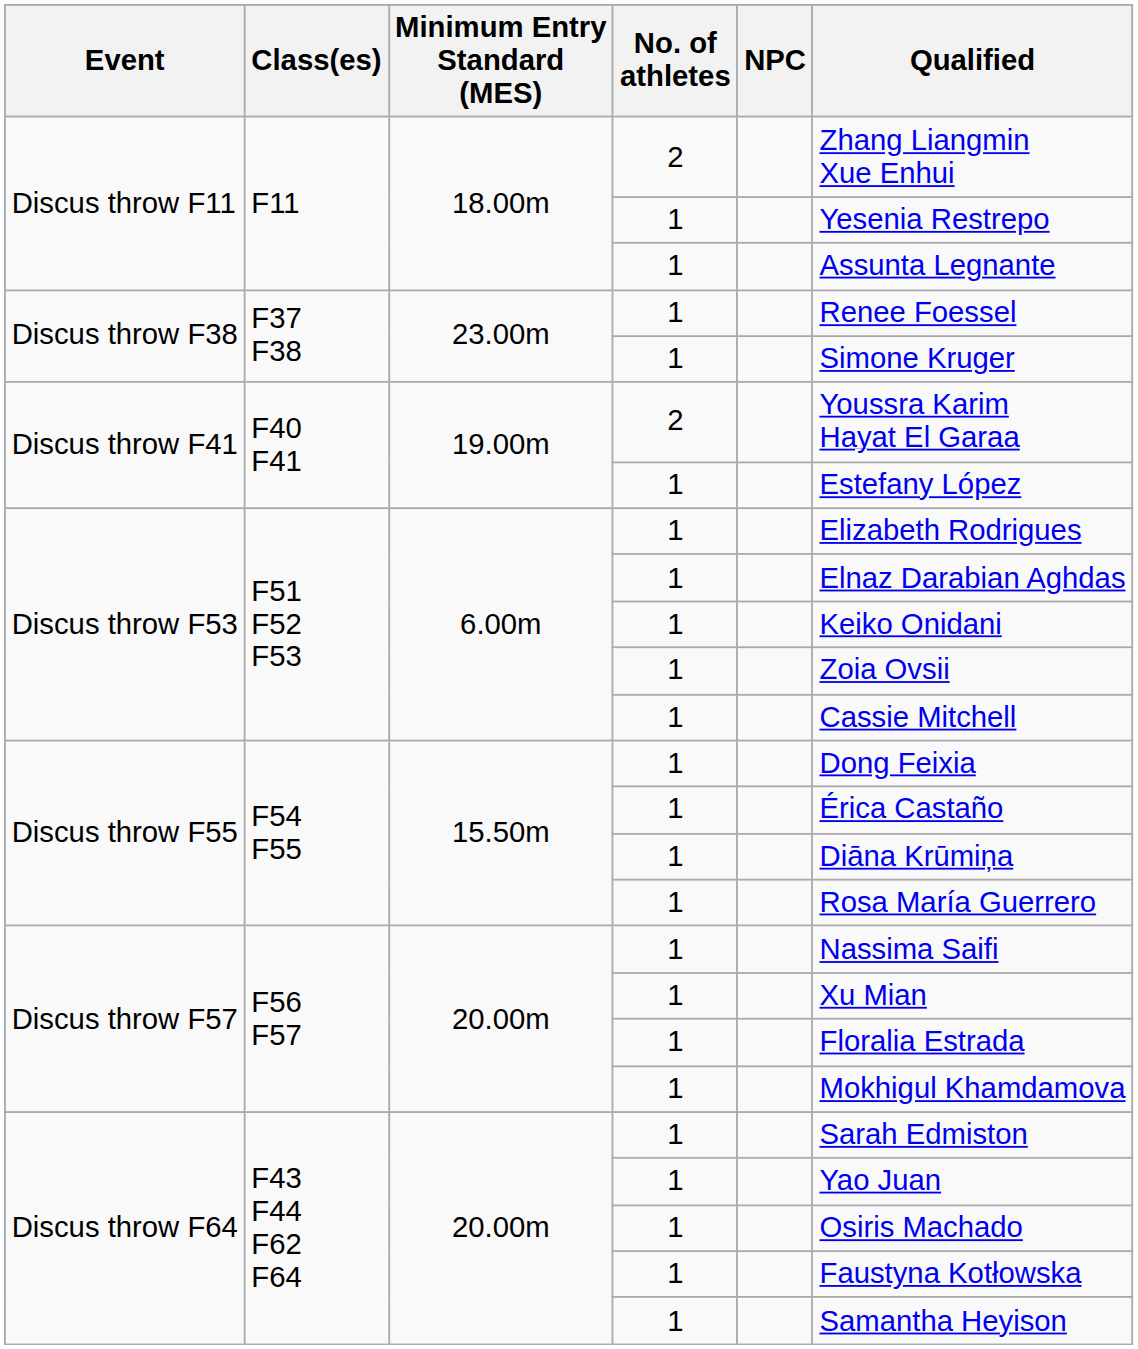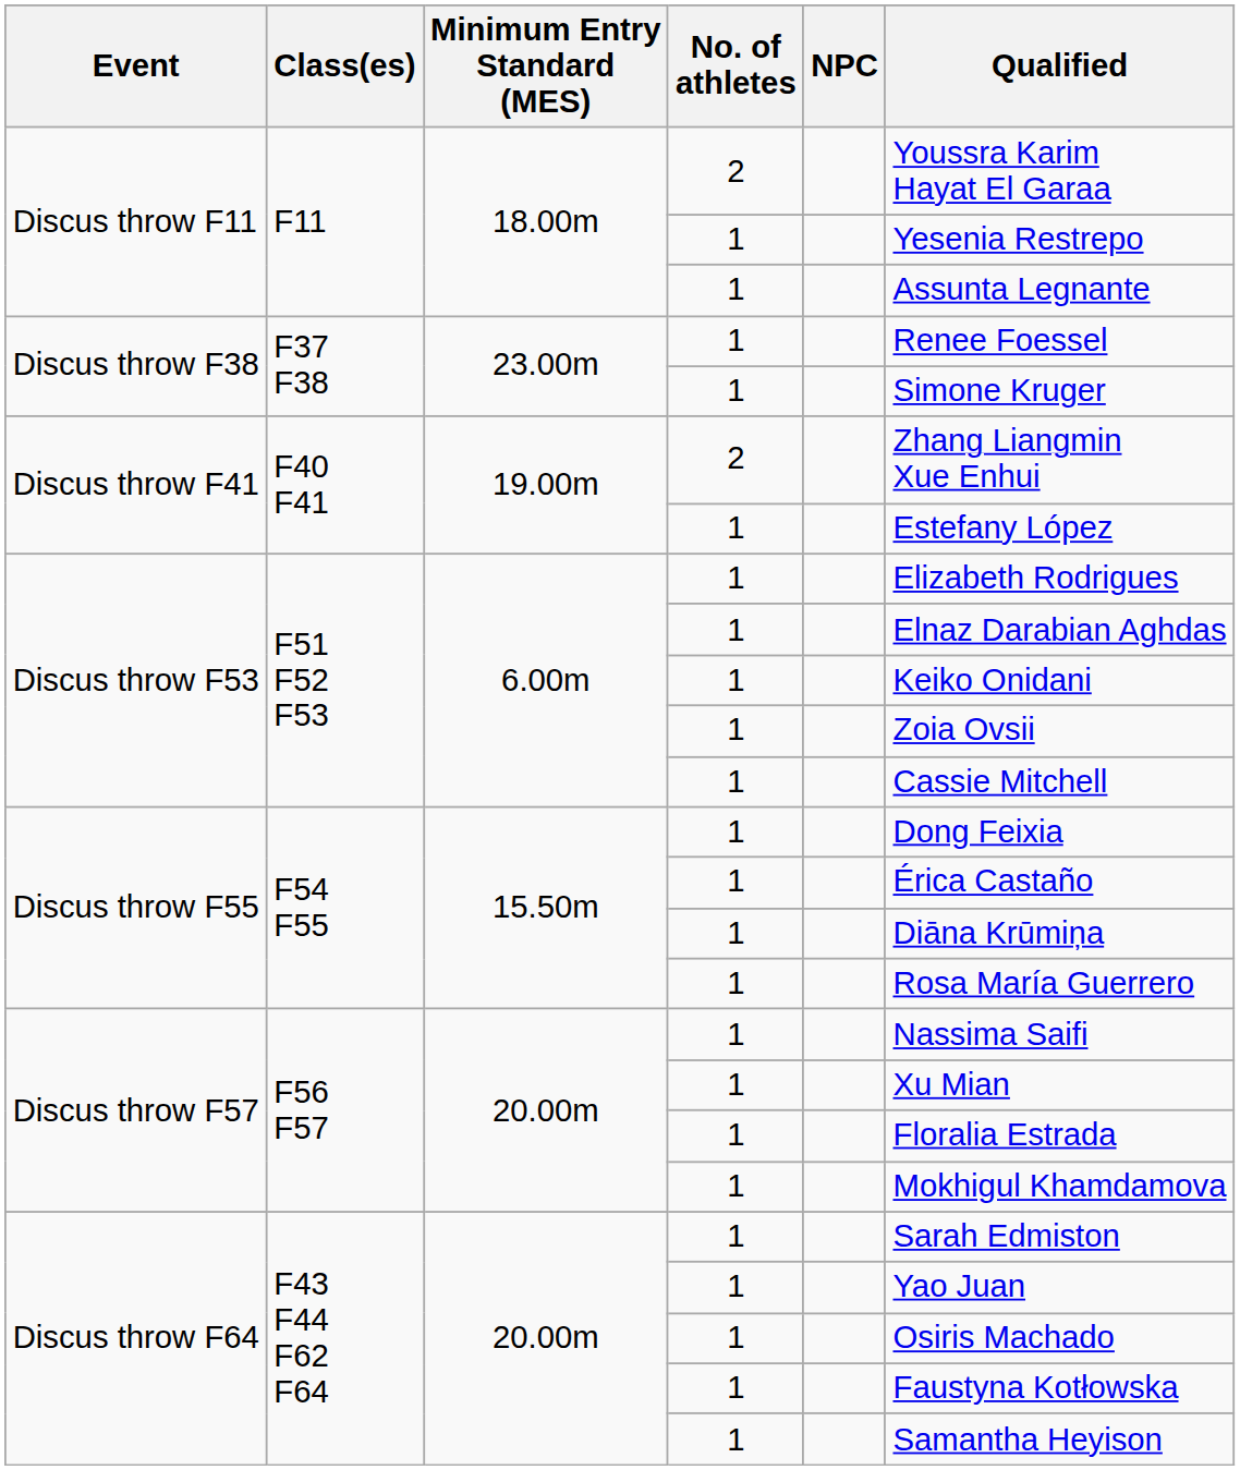 <table class="wikitable">
 <tr>
 <th>Event</th>
 <th>Class(es)</th>
 <th>Minimum Entry<br>Standard<br>(MES)</th>
 <th>No. of<br>athletes</th>
 <th>NPC</th>
 <th>Qualified</th>
 </tr>
 <tr>
 <td rowspan=3>Discus throw F11</td>
 <td rowspan=3>F11</td>
 <td rowspan=3 align=center>18.00m</td>
 <td align=center>2</td>
 <td></td>
-<td><a href='#'>Zhang Liangmin</a><br><a href='#'>Xue Enhui</a></td>
+<td><a href='#'>Youssra Karim</a><br><a href='#'>Hayat El Garaa</a></td>
 </tr>
 <tr>
 <td align=center>1</td>
 <td></td>
 <td><a href='#'>Yesenia Restrepo</a></td>
 </tr>
 <tr>
 <td align=center>1</td>
 <td></td>
 <td><a href='#'>Assunta Legnante</a></td>
 </tr>
 <tr>
 <td rowspan=2>Discus throw F38</td>
 <td rowspan=2>F37<br>F38</td>
 <td rowspan=2 align=center>23.00m</td>
 <td align=center>1</td>
 <td></td>
 <td><a href='#'>Renee Foessel</a></td>
 </tr>
 <tr>
 <td align=center>1</td>
 <td></td>
 <td><a href='#'>Simone Kruger</a></td>
 </tr>
 <tr>
 <td rowspan=2>Discus throw F41</td>
 <td rowspan=2>F40<br>F41</td>
 <td rowspan=2 align=center>19.00m</td>
 <td align=center>2</td>
 <td></td>
-<td><a href='#'>Youssra Karim</a><br><a href='#'>Hayat El Garaa</a></td>
+<td><a href='#'>Zhang Liangmin</a><br><a href='#'>Xue Enhui</a></td>
 </tr>
 <tr>
 <td align=center>1</td>
 <td></td>
 <td><a href='#'>Estefany López</a></td>
 </tr>
 <tr>
 <td rowspan=5>Discus throw F53</td>
 <td rowspan=5>F51<br>F52<br>F53</td>
 <td rowspan=5 align=center>6.00m</td>
 <td align=center>1</td>
 <td></td>
 <td><a href='#'>Elizabeth Rodrigues</a></td>
 </tr>
 <tr>
 <td align=center>1</td>
 <td></td>
 <td><a href='#'>Elnaz Darabian Aghdas</a></td>
 </tr>
 <tr>
 <td align=center>1</td>
 <td></td>
 <td><a href='#'>Keiko Onidani</a></td>
 </tr>
 <tr>
 <td align=center>1</td>
 <td></td>
 <td><a href='#'>Zoia Ovsii</a></td>
 </tr>
 <tr>
 <td align=center>1</td>
 <td></td>
 <td><a href='#'>Cassie Mitchell</a></td>
 </tr>
 <tr>
 <td rowspan=4>Discus throw F55</td>
 <td rowspan=4>F54<br>F55</td>
 <td rowspan=4 align=center>15.50m</td>
 <td align=center>1</td>
 <td></td>
 <td><a href='#'>Dong Feixia</a></td>
 </tr>
 <tr>
 <td align=center>1</td>
 <td></td>
 <td><a href='#'>Érica Castaño</a></td>
 </tr>
 <tr>
 <td align=center>1</td>
 <td></td>
 <td><a href='#'>Diāna Krūmiņa</a></td>
 </tr>
 <tr>
 <td align=center>1</td>
 <td></td>
 <td><a href='#'>Rosa María Guerrero</a></td>
 </tr>
 <tr>
 <td rowspan=4>Discus throw F57</td>
 <td rowspan=4>F56<br>F57</td>
 <td rowspan=4 align=center>20.00m</td>
 <td align=center>1</td>
 <td></td>
 <td><a href='#'>Nassima Saifi</a></td>
 </tr>
 <tr>
 <td align=center>1</td>
 <td></td>
 <td><a href='#'>Xu Mian</a></td>
 </tr>
 <tr>
 <td align=center>1</td>
 <td></td>
 <td><a href='#'>Floralia Estrada</a></td>
 </tr>
 <tr>
 <td align=center>1</td>
 <td></td>
 <td><a href='#'>Mokhigul Khamdamova</a></td>
 </tr>
 <tr>
 <td rowspan=5>Discus throw F64</td>
 <td rowspan=5>F43<br>F44<br>F62<br>F64</td>
 <td rowspan=5 align=center>20.00m</td>
 <td align=center>1</td>
 <td></td>
 <td><a href='#'>Sarah Edmiston</a></td>
 </tr>
 <tr>
 <td align=center>1</td>
 <td></td>
 <td><a href='#'>Yao Juan</a></td>
 </tr>
 <tr>
 <td align=center>1</td>
 <td></td>
 <td><a href='#'>Osiris Machado</a></td>
 </tr>
 <tr>
 <td align=center>1</td>
 <td></td>
 <td><a href='#'>Faustyna Kotłowska</a></td>
 </tr>
 <tr>
 <td align=center>1</td>
 <td></td>
 <td><a href='#'>Samantha Heyison</a></td>
 </tr>
 </table>
